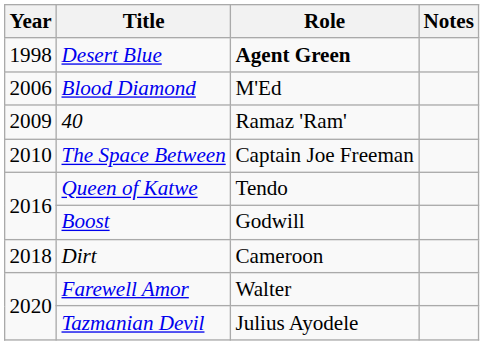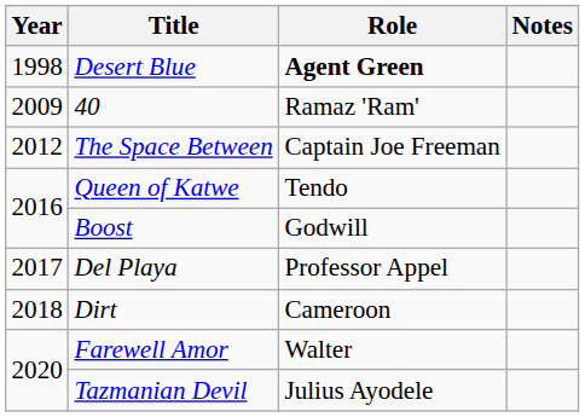 <table class="wikitable sortable">
 <tr>
 <th>Year</th>
 <th>Title</th>
 <th>Role</th>
 <th class="unsortable">Notes</th>
 </tr>
 <tr>
 <td>1998</td>
 <td><em><a href='#'>Desert Blue</a></em></td>
 <td><strong>Agent Green</strong></td>
 <td></td>
 </tr>
 <tr>
-<td>2006</td>
-<td><em><a href='#'>Blood Diamond</a></em></td>
-<td>M'Ed</td>
-<td></td>
-</tr>
-<tr>
 <td>2009</td>
 <td><em>40</em></td>
 <td>Ramaz 'Ram'</td>
 <td></td>
 </tr>
 <tr>
-<td>2010</td>
+<td>2012</td>
 <td><em><a href='#'>The Space Between</a></em></td>
 <td>Captain Joe Freeman</td>
 <td></td>
 </tr>
 <tr>
 <td rowspan="2">2016</td>
 <td><em><a href='#'>Queen of Katwe</a></em></td>
 <td>Tendo</td>
 <td></td>
 </tr>
 <tr>
 <td><em><a href='#'>Boost</a></em></td>
 <td>Godwill</td>
+<td></td>
+</tr>
+<tr>
+<td>2017</td>
+<td><em>Del Playa</em></td>
+<td>Professor Appel</td>
 <td></td>
 </tr>
 <tr>
 <td>2018</td>
 <td><em>Dirt</em></td>
 <td>Cameroon</td>
 <td></td>
 </tr>
 <tr>
 <td rowspan="2">2020</td>
 <td><em><a href='#'>Farewell Amor</a></em></td>
 <td>Walter</td>
 <td></td>
 </tr>
 <tr>
 <td><em><a href='#'>Tazmanian Devil</a></em></td>
 <td>Julius Ayodele</td>
 <td></td>
 </tr>
 </table>
